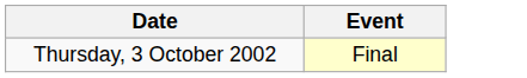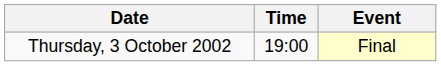 <table class = "wikitable" style="text-align:center;">
 <tr>
 <th width=220>Date</th>
+<th width=50>Time</th>
 <th width=100>Event</th>
 </tr>
 <tr>
 <td>Thursday, 3 October 2002</td>
+<td>19:00</td>
 <td bgcolor=ffffcc>Final</td>
 </tr>
 </table>
